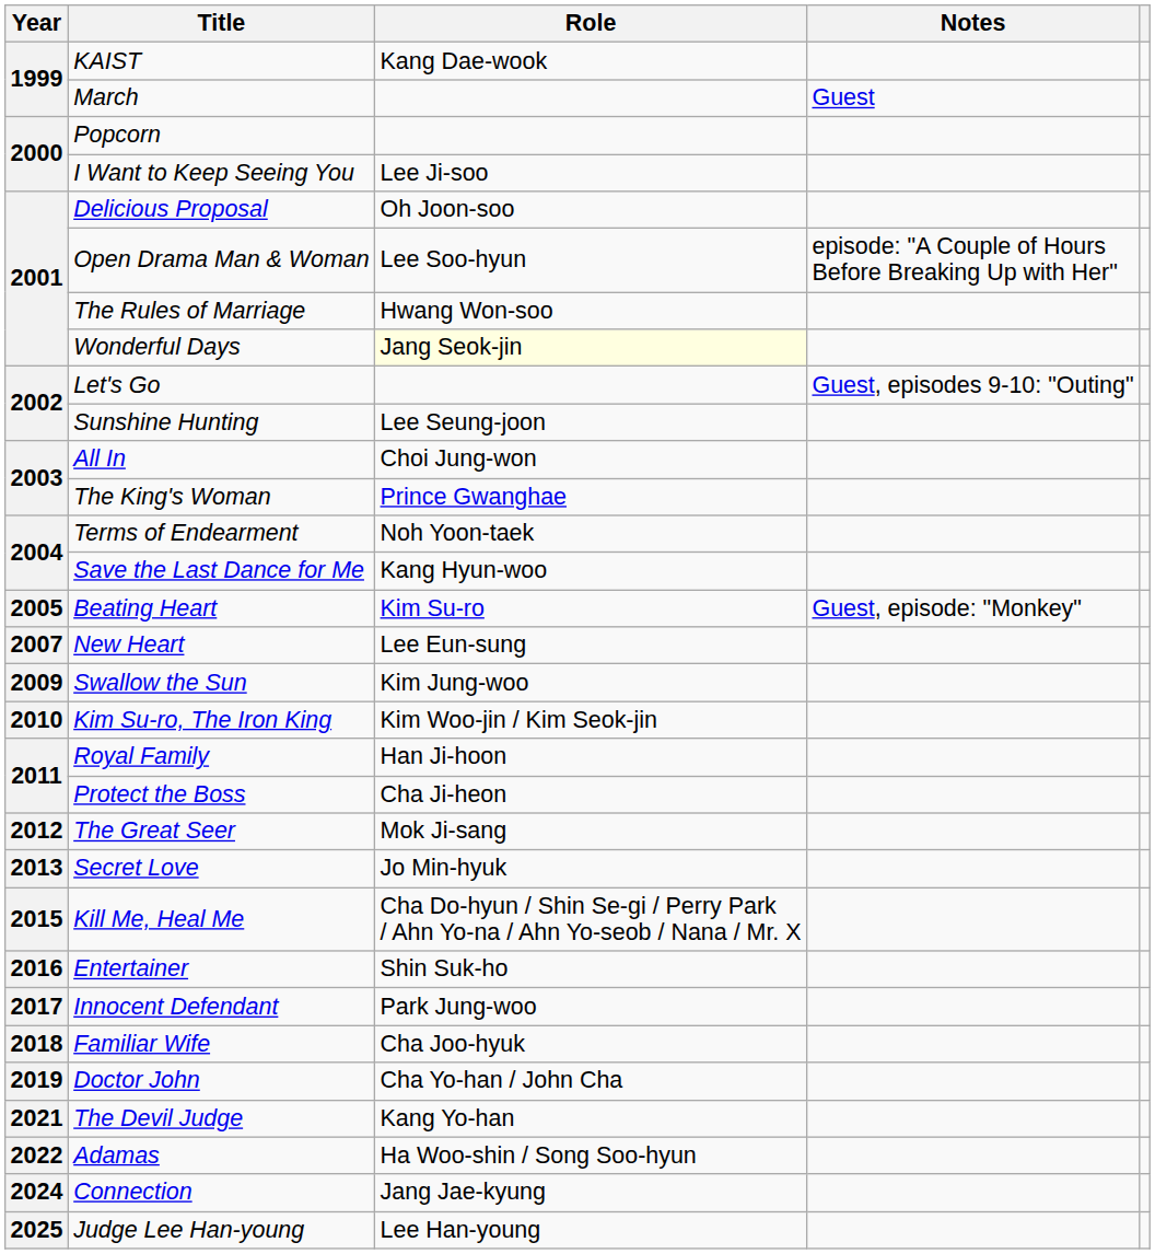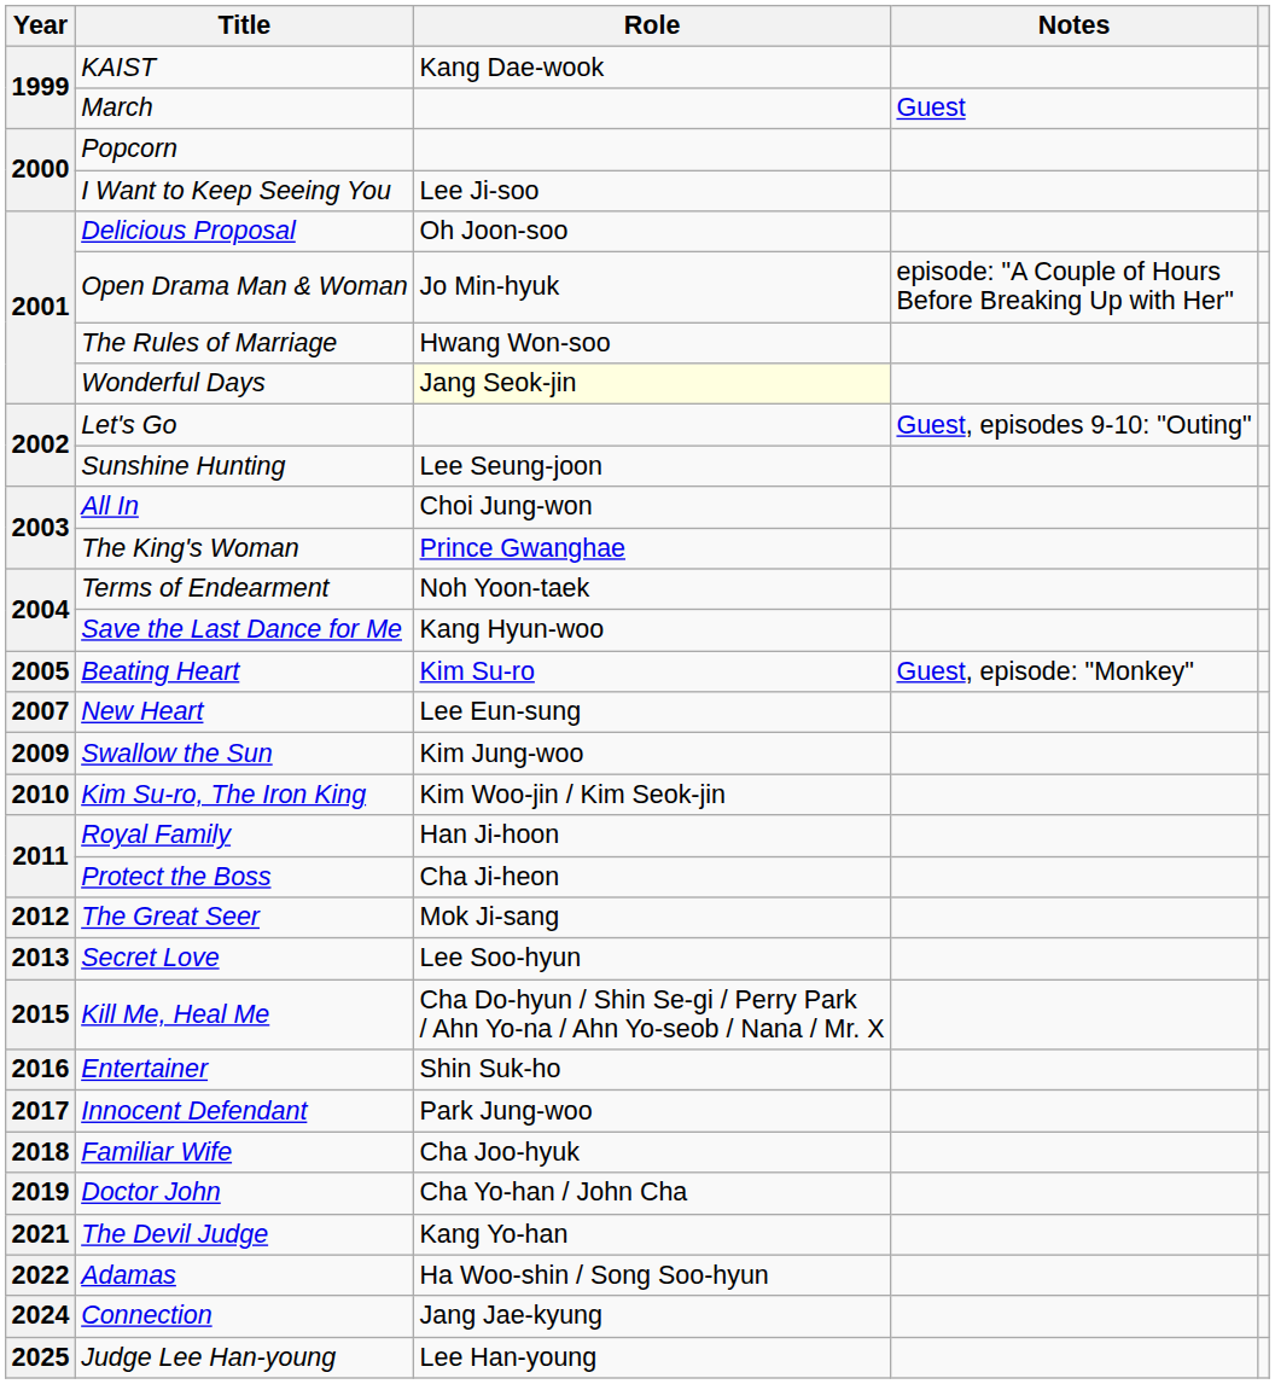 <table class="wikitable  plainrowheaders">
 <tr>
 <th>Year</th>
 <th>Title</th>
 <th>Role</th>
 <th class="unsortable">Notes</th>
 <th scope="col" class="unsortable"></th>
 </tr>
 <tr>
 <th scope="row" rowspan=2>1999</th>
 <td><em>KAIST</em></td>
 <td>Kang Dae-wook</td>
 <td></td>
 <td></td>
 </tr>
 <tr>
 <td><em>March</em></td>
 <td></td>
 <td><a href='#'>Guest</a></td>
 <td></td>
 </tr>
 <tr>
 <th scope="row"  rowspan=2>2000</th>
 <td><em>Popcorn</em></td>
 <td></td>
 <td></td>
 <td></td>
 </tr>
 <tr>
 <td><em>I Want to Keep Seeing You</em></td>
 <td>Lee Ji-soo</td>
 <td></td>
 <td></td>
 </tr>
 <tr>
 <th scope="row"  rowspan=4>2001</th>
 <td><em><a href='#'>Delicious Proposal</a></em></td>
 <td>Oh Joon-soo</td>
 <td></td>
 <td></td>
 </tr>
 <tr>
 <td><em>Open Drama Man & Woman</em></td>
-<td>Lee Soo-hyun</td>
+<td>Jo Min-hyuk</td>
 <td>episode: "A Couple of Hours <br> Before Breaking Up with Her"</td>
 <td></td>
 </tr>
 <tr>
 <td><em>The Rules of Marriage</em></td>
 <td>Hwang Won-soo</td>
 <td></td>
 <td></td>
 </tr>
 <tr>
 <td><em>Wonderful Days</em></td>
 <td style="background: lightyellow;">Jang Seok-jin</td>
 <td></td>
 <td></td>
 </tr>
 <tr>
 <th scope="row" rowspan=2>2002</th>
 <td><em>Let's Go</em></td>
 <td></td>
 <td><a href='#'>Guest</a>, episodes 9-10: "Outing"</td>
 <td></td>
 </tr>
 <tr>
 <td><em>Sunshine Hunting</em></td>
 <td>Lee Seung-joon</td>
 <td></td>
 <td></td>
 </tr>
 <tr>
 <th scope="row" rowspan=2>2003</th>
 <td><em><a href='#'>All In</a></em></td>
 <td>Choi Jung-won</td>
 <td></td>
 <td></td>
 </tr>
 <tr>
 <td><em>The King's Woman</em></td>
 <td><a href='#'>Prince Gwanghae</a></td>
 <td></td>
 <td></td>
 </tr>
 <tr>
 <th scope="row" rowspan=2>2004</th>
 <td><em>Terms of Endearment</em></td>
 <td>Noh Yoon-taek</td>
 <td></td>
 <td></td>
 </tr>
 <tr>
 <td><em><a href='#'>Save the Last Dance for Me</a></em></td>
 <td>Kang Hyun-woo</td>
 <td></td>
 <td></td>
 </tr>
 <tr>
 <th scope="row">2005</th>
 <td><em><a href='#'>Beating Heart</a></em></td>
 <td><a href='#'>Kim Su-ro</a></td>
 <td><a href='#'>Guest</a>, episode: "Monkey"</td>
 <td></td>
 </tr>
 <tr>
 <th scope="row">2007</th>
 <td><em><a href='#'>New Heart</a></em></td>
 <td>Lee Eun-sung</td>
 <td></td>
 <td></td>
 </tr>
 <tr>
 <th scope="row">2009</th>
 <td><em><a href='#'>Swallow the Sun</a></em></td>
 <td>Kim Jung-woo</td>
 <td></td>
 <td></td>
 </tr>
 <tr>
 <th scope="row">2010</th>
 <td><em><a href='#'>Kim Su-ro, The Iron King</a></em></td>
 <td>Kim Woo-jin / Kim Seok-jin</td>
 <td></td>
 <td></td>
 </tr>
 <tr>
 <th scope="row"  rowspan=2>2011</th>
 <td><em><a href='#'>Royal Family</a></em></td>
 <td>Han Ji-hoon</td>
 <td></td>
 <td></td>
 </tr>
 <tr>
 <td><em><a href='#'>Protect the Boss</a></em></td>
 <td>Cha Ji-heon</td>
 <td></td>
 <td></td>
 </tr>
 <tr>
 <th scope="row">2012</th>
 <td><em><a href='#'>The Great Seer</a></em></td>
 <td>Mok Ji-sang</td>
 <td></td>
 <td></td>
 </tr>
 <tr>
 <th scope="row">2013</th>
 <td><em><a href='#'>Secret Love</a></em></td>
-<td>Jo Min-hyuk</td>
+<td>Lee Soo-hyun</td>
 <td></td>
 <td></td>
 </tr>
 <tr>
 <th scope="row">2015</th>
 <td><em><a href='#'>Kill Me, Heal Me</a></em></td>
 <td>Cha Do-hyun / Shin Se-gi / Perry Park <br>/  Ahn Yo-na / Ahn Yo-seob / Nana / Mr. X</td>
 <td></td>
 <td></td>
 </tr>
 <tr>
 <th scope="row">2016</th>
 <td><a href='#'><em>Entertainer</em></a></td>
 <td>Shin Suk-ho</td>
 <td></td>
 <td></td>
 </tr>
 <tr>
 <th scope="row">2017</th>
 <td><em><a href='#'>Innocent Defendant</a></em></td>
 <td>Park Jung-woo</td>
 <td></td>
 <td></td>
 </tr>
 <tr>
 <th scope="row">2018</th>
 <td><em><a href='#'>Familiar Wife</a></em></td>
 <td>Cha Joo-hyuk</td>
 <td></td>
 <td></td>
 </tr>
 <tr>
 <th scope="row">2019</th>
 <td><em><a href='#'>Doctor John</a></em></td>
 <td>Cha Yo-han / John Cha</td>
 <td></td>
 <td></td>
 </tr>
 <tr>
 <th scope="row">2021</th>
 <td><em><a href='#'>The Devil Judge</a></em></td>
 <td>Kang Yo-han</td>
 <td></td>
 <td></td>
 </tr>
 <tr>
 <th scope="row">2022</th>
 <td><em><a href='#'>Adamas</a></em></td>
 <td>Ha Woo-shin / Song Soo-hyun</td>
 <td></td>
 <td></td>
 </tr>
 <tr>
 <th scope="row">2024</th>
 <td><em><a href='#'>Connection</a></em></td>
 <td>Jang Jae-kyung</td>
 <td></td>
 <td></td>
 </tr>
 <tr>
 <th scope="row">2025</th>
 <td><em>Judge Lee Han-young</em></td>
 <td>Lee Han-young</td>
 <td></td>
 <td></td>
 </tr>
 </table>
